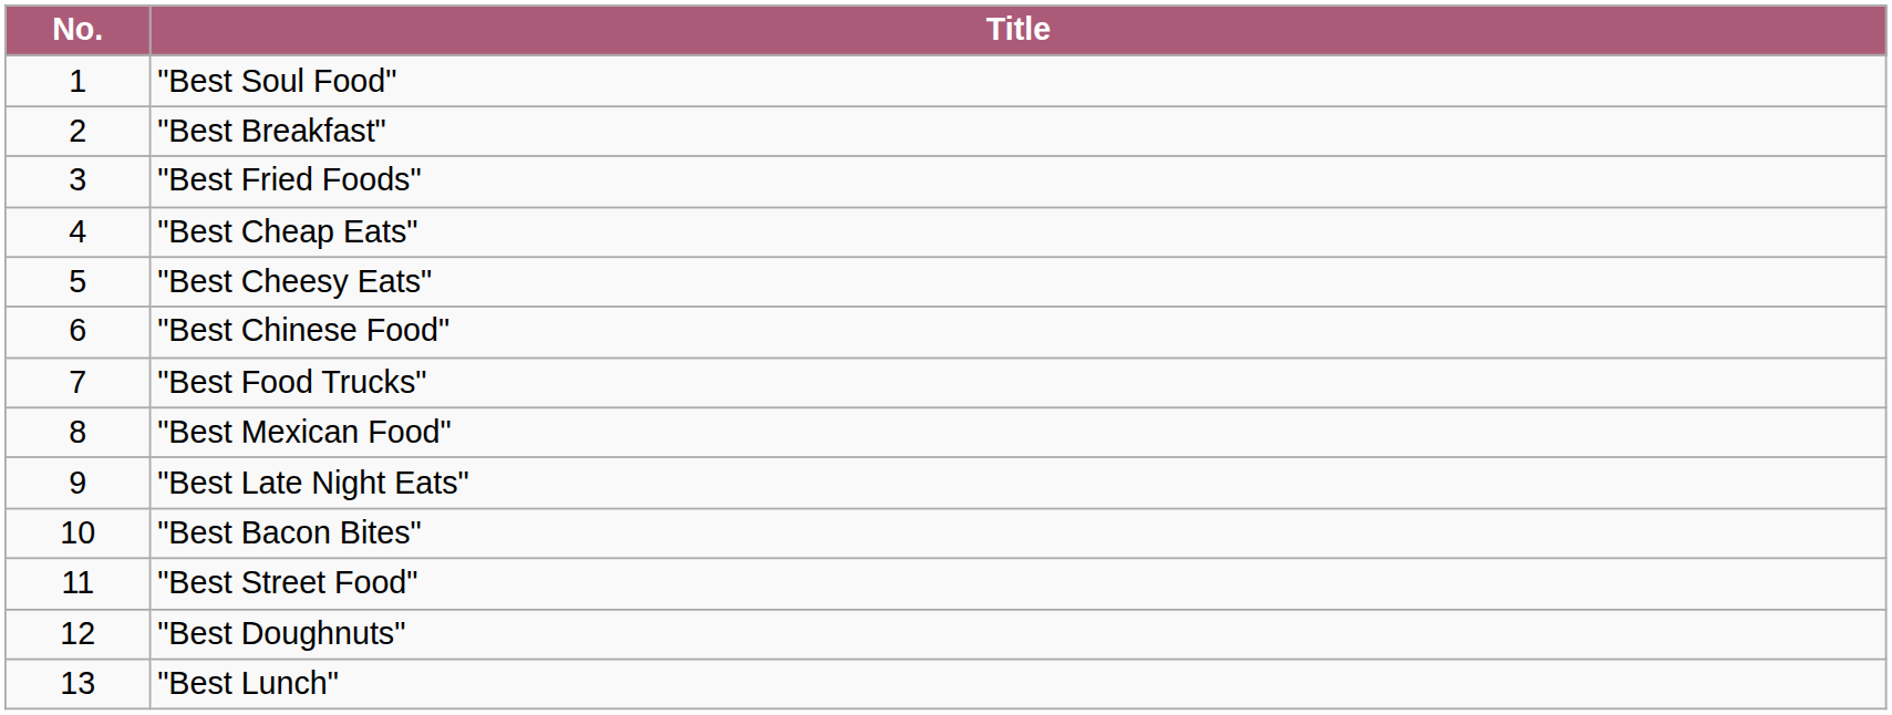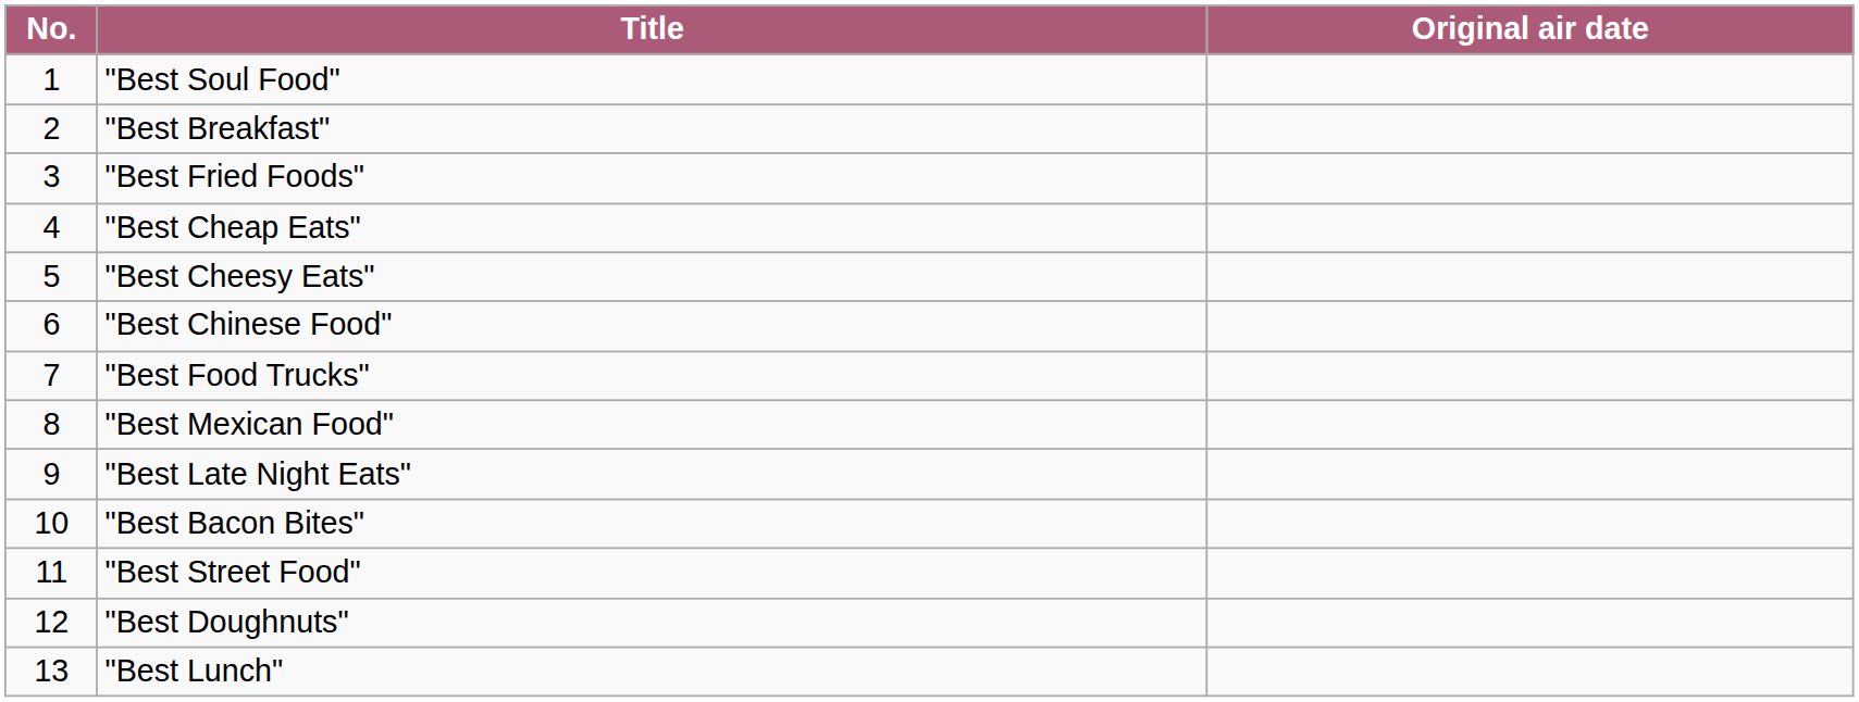 <table class="wikitable plainrowheaders" style="width:60%;">
 <tr>
 <th style="background-color: #ab5b78; color: #FFFFFF;" width=5%>No.</th>
 <th style="background-color: #ab5b78; color: #FFFFFF;" width=60%>Title</th>
+<th style="background-color: #ab5b78; color: #FFFFFF;">Original air date</th>
 </tr>
 <tr>
 <td align=center>1</td>
 <td>"Best Soul Food"</td>
+<td align=center></td>
 </tr>
 <tr>
 <td align=center>2</td>
 <td>"Best Breakfast"</td>
+<td align=center></td>
 </tr>
 <tr>
 <td align=center>3</td>
 <td>"Best Fried Foods"</td>
+<td align=center></td>
 </tr>
 <tr>
 <td align=center>4</td>
 <td>"Best Cheap Eats"</td>
+<td align=center></td>
 </tr>
 <tr>
 <td align=center>5</td>
 <td>"Best Cheesy Eats"</td>
+<td align=center></td>
 </tr>
 <tr>
 <td align=center>6</td>
 <td>"Best Chinese Food"</td>
+<td align=center></td>
 </tr>
 <tr>
 <td align=center>7</td>
 <td>"Best Food Trucks"</td>
+<td align=center></td>
 </tr>
 <tr>
 <td align=center>8</td>
 <td>"Best Mexican Food"</td>
+<td align=center></td>
 </tr>
 <tr>
 <td align=center>9</td>
 <td>"Best Late Night Eats"</td>
+<td align=center></td>
 </tr>
 <tr>
 <td align=center>10</td>
 <td>"Best Bacon Bites"</td>
+<td align=center></td>
 </tr>
 <tr>
 <td align=center>11</td>
 <td>"Best Street Food"</td>
+<td align=center></td>
 </tr>
 <tr>
 <td align=center>12</td>
 <td>"Best Doughnuts"</td>
+<td align=center></td>
 </tr>
 <tr>
 <td align=center>13</td>
 <td>"Best Lunch"</td>
+<td align=center></td>
 </tr>
 </table>
